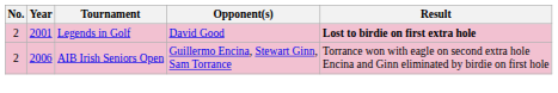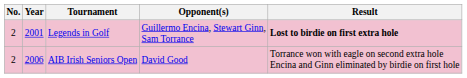 <table class="wikitable" style="font-size:95%;">
 <tr>
 <th>No.</th>
 <th>Year</th>
 <th>Tournament</th>
 <th>Opponent(s)</th>
 <th>Result</th>
 </tr>
 <tr style="background:#F2C1D1;">
 <td align=center>2</td>
 <td><a href='#'>2001</a></td>
 <td><a href='#'>Legends in Golf</a></td>
-<td> <a href='#'>David Good</a></td>
+<td> <a href='#'>Guillermo Encina</a>,  <a href='#'>Stewart Ginn</a>,<br> <a href='#'>Sam Torrance</a></td>
 <td><strong>Lost to birdie on first extra hole</strong></td>
 </tr>
 <tr style="background:#F2C1D1;">
 <td align=center>2</td>
 <td><a href='#'>2006</a></td>
 <td><a href='#'>AIB Irish Seniors Open</a></td>
-<td> <a href='#'>Guillermo Encina</a>,  <a href='#'>Stewart Ginn</a>,<br> <a href='#'>Sam Torrance</a></td>
+<td> <a href='#'>David Good</a></td>
 <td>Torrance won with eagle on second extra hole<br>Encina and Ginn eliminated by birdie on first hole</td>
 </tr>
 </table>
